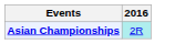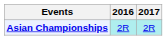 <table class="wikitable" style="font-size: 90%; text-align:center">
 <tr>
 <th>Events</th>
 <th>2016</th>
+<th>2017</th>
 </tr>
 <tr>
 <td bgcolor="#ECF2FF"; align="left"><strong><a href='#'>Asian Championships</a></strong></td>
 <td bgcolor=AFEEEE><a href='#'>2R</a></td>
+<td bgcolor=AFEEEE><a href='#'>2R</a></td>
 </tr>
 </table>
